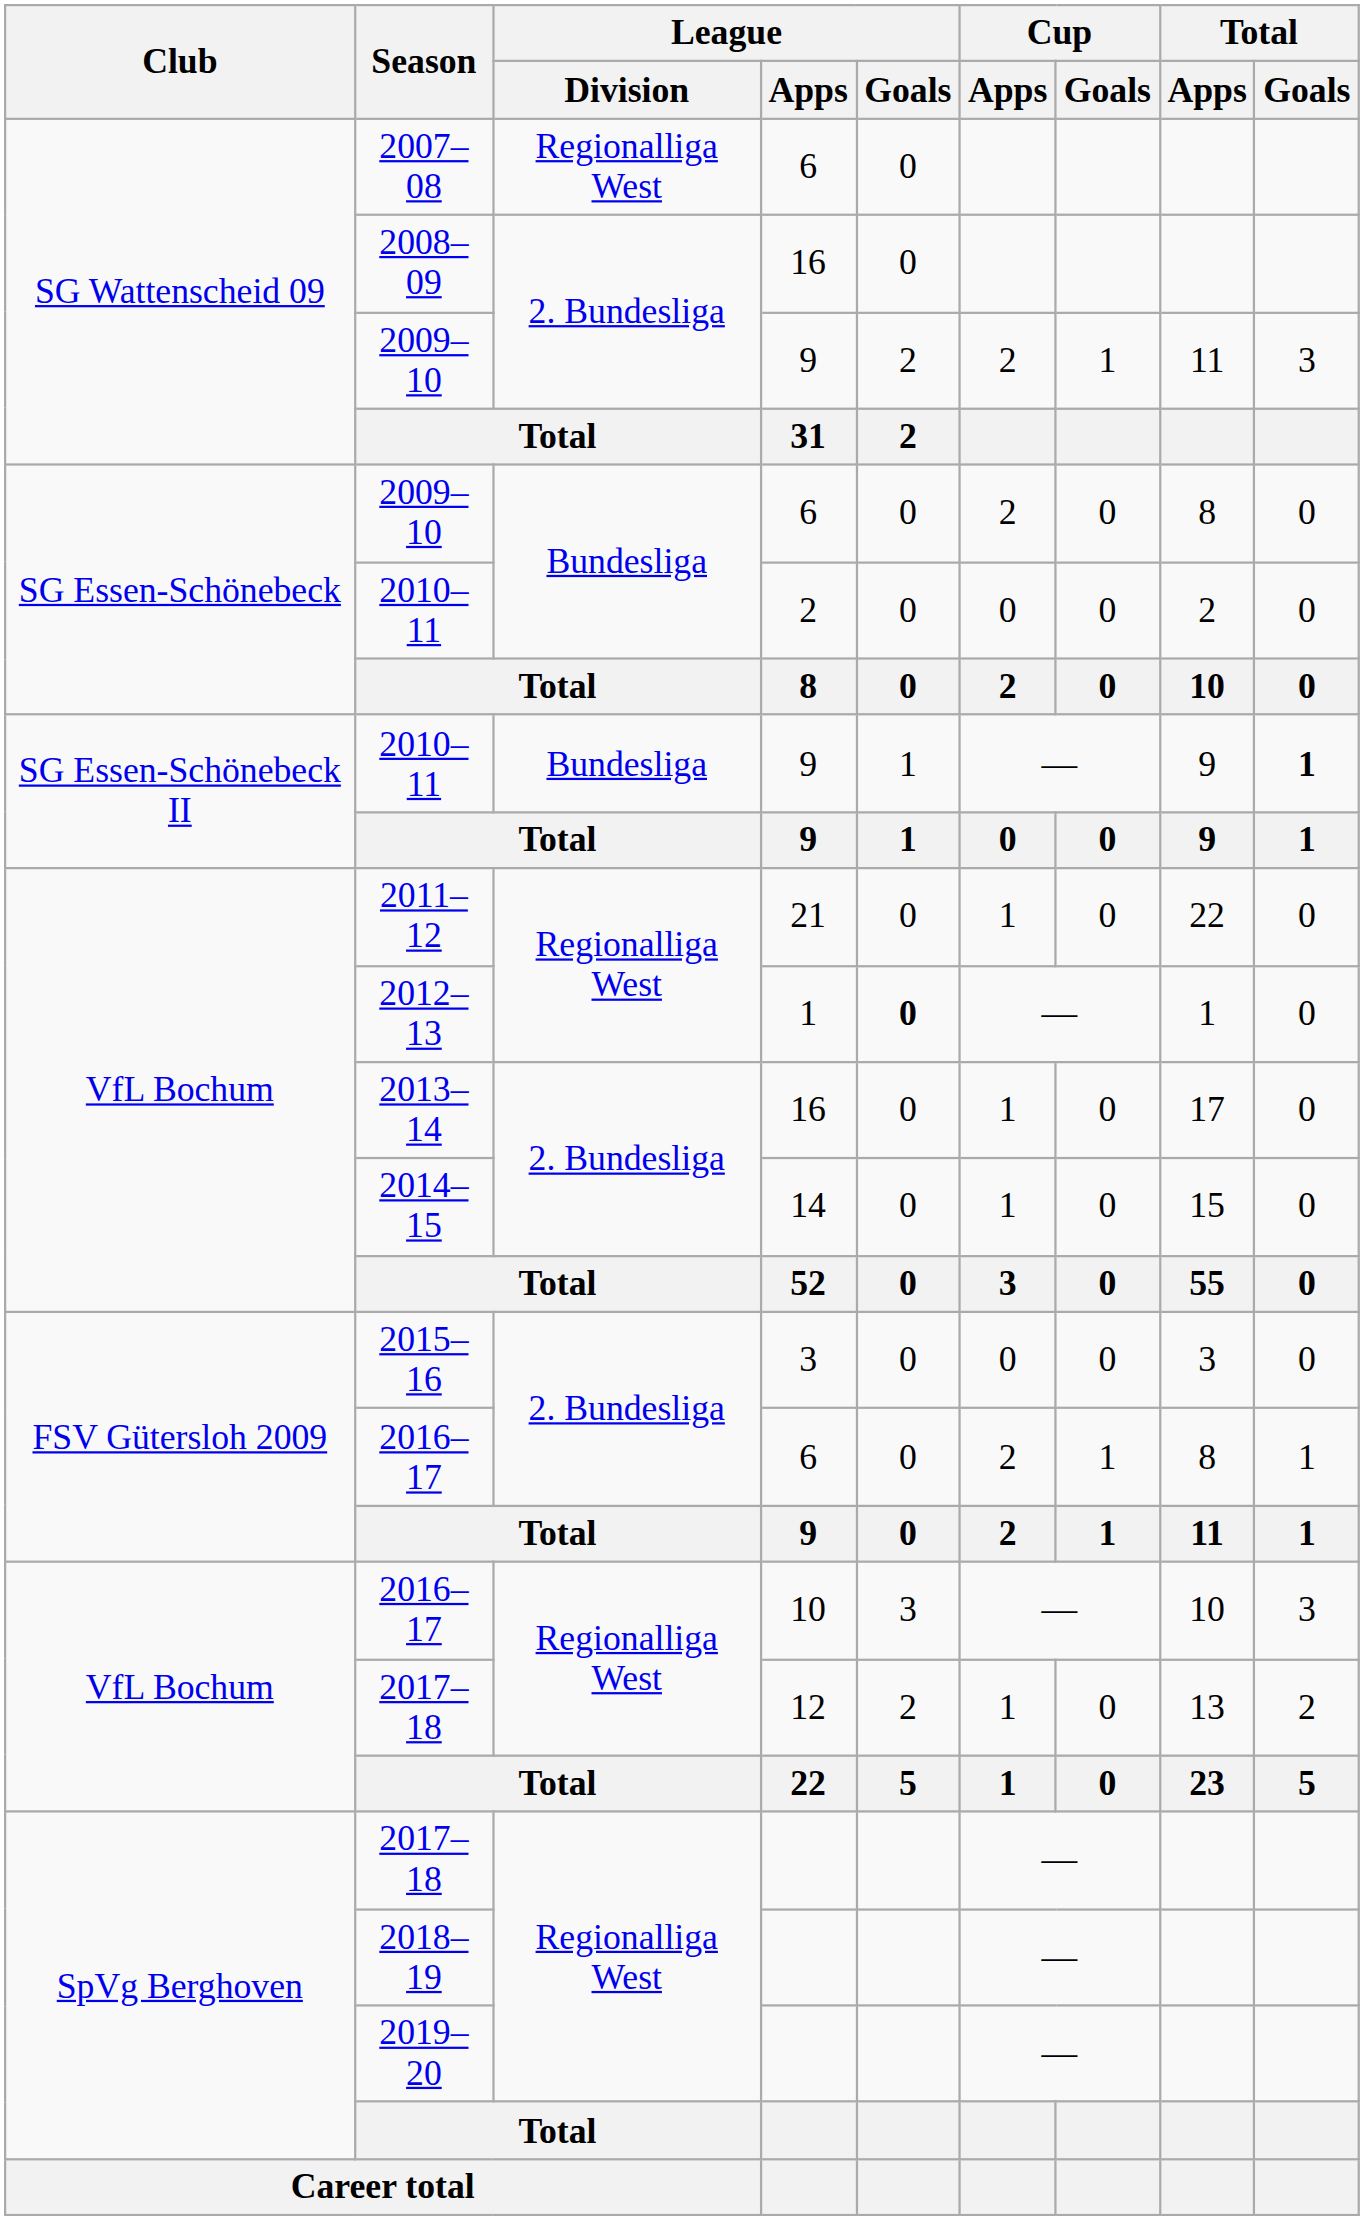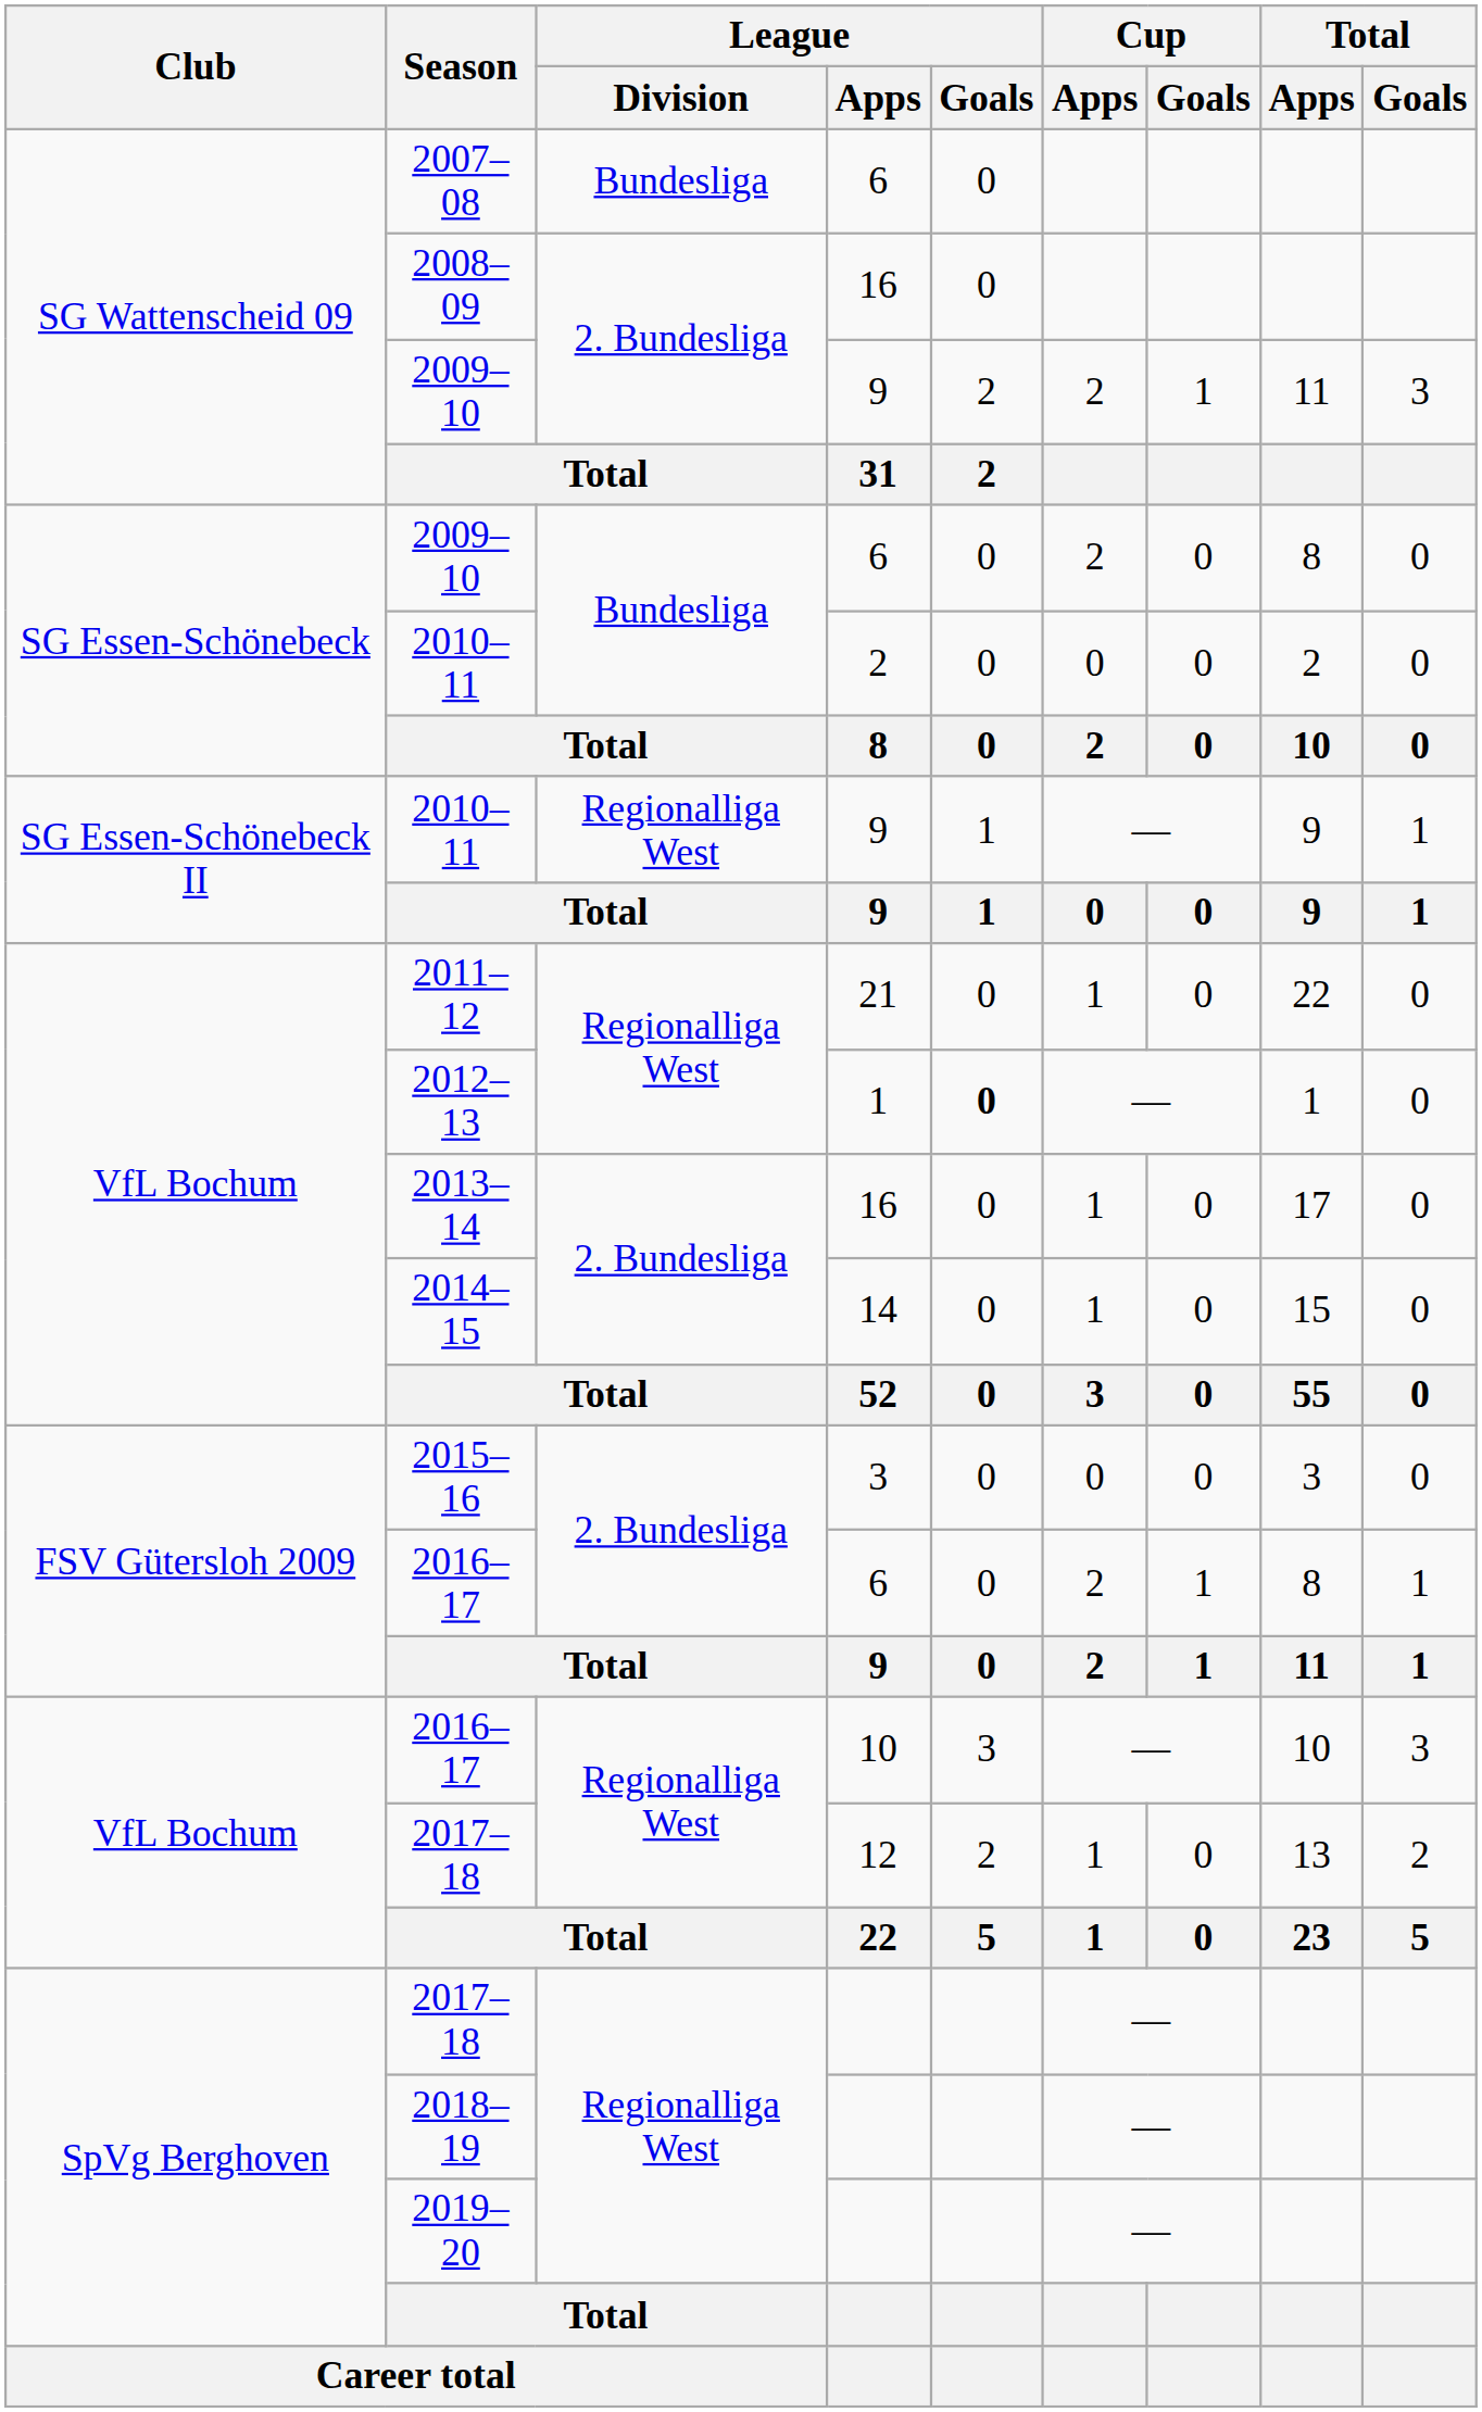 <table class="wikitable" style="text-align:center">
 <tr>
 <th rowspan="2">Club</th>
 <th rowspan="2">Season</th>
 <th colspan="3">League</th>
 <th colspan="2">Cup</th>
 <th colspan="2">Total</th>
 </tr>
 <tr>
 <th>Division</th>
 <th>Apps</th>
 <th>Goals</th>
 <th>Apps</th>
 <th>Goals</th>
 <th>Apps</th>
 <th>Goals</th>
 </tr>
 <tr>
 <td rowspan="4"><a href='#'>SG Wattenscheid 09</a></td>
 <td><a href='#'>2007–08</a></td>
-<td rowspan="1"><a href='#'>Regionalliga West</a></td>
+<td><a href='#'>Bundesliga</a></td>
 <td>6</td>
 <td>0</td>
 <td></td>
 <td></td>
 <td></td>
 <td></td>
 </tr>
 <tr>
 <td><a href='#'>2008–09</a></td>
 <td rowspan="2"><a href='#'>2. Bundesliga</a></td>
 <td>16</td>
 <td>0</td>
 <td></td>
 <td></td>
 <td></td>
 <td></td>
 </tr>
 <tr>
 <td><a href='#'>2009–10</a></td>
 <td>9</td>
 <td>2</td>
 <td>2</td>
 <td>1</td>
 <td>11</td>
 <td>3</td>
 </tr>
 <tr>
 <th colspan=2>Total</th>
 <th>31</th>
 <th>2</th>
 <th></th>
 <th></th>
 <th></th>
 <th></th>
 </tr>
 <tr>
 <td rowspan="3"><a href='#'>SG Essen-Schönebeck</a></td>
 <td><a href='#'>2009–10</a></td>
 <td rowspan="2"><a href='#'>Bundesliga</a></td>
 <td>6</td>
 <td>0</td>
 <td>2</td>
 <td>0</td>
 <td>8</td>
 <td>0</td>
 </tr>
 <tr>
 <td><a href='#'>2010–11</a></td>
 <td>2</td>
 <td>0</td>
 <td>0</td>
 <td>0</td>
 <td>2</td>
 <td>0</td>
 </tr>
 <tr>
 <th colspan=2>Total</th>
 <th>8</th>
 <th>0</th>
 <th>2</th>
 <th>0</th>
 <th>10</th>
 <th>0</th>
 </tr>
 <tr>
 <td rowspan="2"><a href='#'>SG Essen-Schönebeck II</a></td>
 <td><a href='#'>2010–11</a></td>
-<td><a href='#'>Bundesliga</a></td>
+<td rowspan="1"><a href='#'>Regionalliga West</a></td>
 <td>9</td>
 <td>1</td>
 <td colspan="2">—</td>
 <td>9</td>
-<td><strong>1</strong></td>
+<td>1</td>
 </tr>
 <tr>
 <th colspan=2>Total</th>
 <th>9</th>
 <th>1</th>
 <th>0</th>
 <th>0</th>
 <th>9</th>
 <th>1</th>
 </tr>
 <tr>
 <td rowspan="5"><a href='#'>VfL Bochum</a></td>
 <td><a href='#'>2011–12</a></td>
 <td rowspan="2"><a href='#'>Regionalliga West</a></td>
 <td>21</td>
 <td>0</td>
 <td>1</td>
 <td>0</td>
 <td>22</td>
 <td>0</td>
 </tr>
 <tr>
 <td><a href='#'>2012–13</a></td>
 <td>1</td>
 <td><strong>0</strong></td>
 <td colspan="2">—</td>
 <td>1</td>
 <td>0</td>
 </tr>
 <tr>
 <td><a href='#'>2013–14</a></td>
 <td rowspan="2"><a href='#'>2. Bundesliga</a></td>
 <td>16</td>
 <td>0</td>
 <td>1</td>
 <td>0</td>
 <td>17</td>
 <td>0</td>
 </tr>
 <tr>
 <td><a href='#'>2014–15</a></td>
 <td>14</td>
 <td>0</td>
 <td>1</td>
 <td>0</td>
 <td>15</td>
 <td>0</td>
 </tr>
 <tr>
 <th colspan=2>Total</th>
 <th>52</th>
 <th>0</th>
 <th>3</th>
 <th>0</th>
 <th>55</th>
 <th>0</th>
 </tr>
 <tr>
 <td rowspan="3"><a href='#'>FSV Gütersloh 2009</a></td>
 <td><a href='#'>2015–16</a></td>
 <td rowspan="2"><a href='#'>2. Bundesliga</a></td>
 <td>3</td>
 <td>0</td>
 <td>0</td>
 <td>0</td>
 <td>3</td>
 <td>0</td>
 </tr>
 <tr>
 <td><a href='#'>2016–17</a></td>
 <td>6</td>
 <td>0</td>
 <td>2</td>
 <td>1</td>
 <td>8</td>
 <td>1</td>
 </tr>
 <tr>
 <th colspan=2>Total</th>
 <th>9</th>
 <th>0</th>
 <th>2</th>
 <th>1</th>
 <th>11</th>
 <th>1</th>
 </tr>
 <tr>
 <td rowspan="3"><a href='#'>VfL Bochum</a></td>
 <td><a href='#'>2016–17</a></td>
 <td rowspan="2"><a href='#'>Regionalliga West</a></td>
 <td>10</td>
 <td>3</td>
 <td colspan="2">—</td>
 <td>10</td>
 <td>3</td>
 </tr>
 <tr>
 <td><a href='#'>2017–18</a></td>
 <td>12</td>
 <td>2</td>
 <td>1</td>
 <td>0</td>
 <td>13</td>
 <td>2</td>
 </tr>
 <tr>
 <th colspan=2>Total</th>
 <th>22</th>
 <th>5</th>
 <th>1</th>
 <th>0</th>
 <th>23</th>
 <th>5</th>
 </tr>
 <tr>
 <td rowspan="4"><a href='#'>SpVg Berghoven</a></td>
 <td><a href='#'>2017–18</a></td>
 <td rowspan="3"><a href='#'>Regionalliga West</a></td>
 <td></td>
 <td></td>
 <td colspan="2">—</td>
 <td></td>
 <td></td>
 </tr>
 <tr>
 <td><a href='#'>2018–19</a></td>
 <td></td>
 <td></td>
 <td colspan="2">—</td>
 <td></td>
 <td></td>
 </tr>
 <tr>
 <td><a href='#'>2019–20</a></td>
 <td></td>
 <td></td>
 <td colspan="2">—</td>
 <td></td>
 <td></td>
 </tr>
 <tr>
 <th colspan=2>Total</th>
 <th></th>
 <th></th>
 <th></th>
 <th></th>
 <th></th>
 <th></th>
 </tr>
 <tr>
 <th colspan=3>Career total</th>
 <th></th>
 <th></th>
 <th></th>
 <th></th>
 <th></th>
 <th></th>
 </tr>
 </table>
